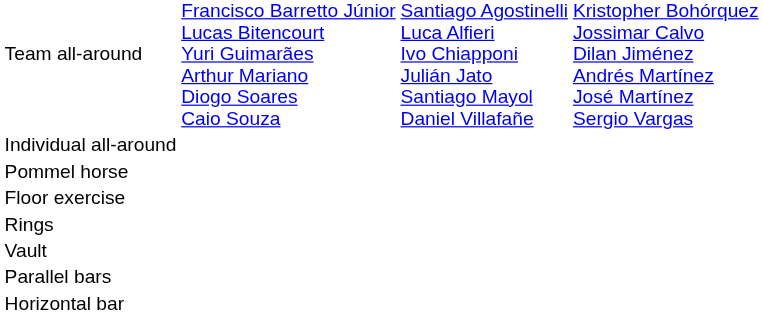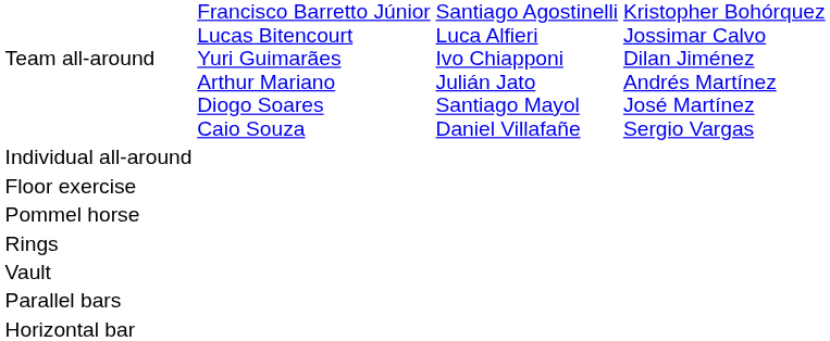 <table>
 <tr>
 <td>Team all-around</td>
 <td><br><a href='#'>Francisco Barretto Júnior</a><br><a href='#'>Lucas Bitencourt</a><br><a href='#'>Yuri Guimarães</a><br><a href='#'>Arthur Mariano</a><br><a href='#'>Diogo Soares</a><br><a href='#'>Caio Souza</a></td>
 <td><br><a href='#'>Santiago Agostinelli</a><br><a href='#'>Luca Alfieri</a><br><a href='#'>Ivo Chiapponi</a><br><a href='#'>Julián Jato</a><br><a href='#'>Santiago Mayol</a><br><a href='#'>Daniel Villafañe</a></td>
 <td><br><a href='#'>Kristopher Bohórquez</a><br><a href='#'>Jossimar Calvo</a><br><a href='#'>Dilan Jiménez</a><br><a href='#'>Andrés Martínez</a><br><a href='#'>José Martínez</a><br><a href='#'>Sergio Vargas</a></td>
 </tr>
 <tr>
 <td>Individual all-around</td>
 <td></td>
 <td></td>
 <td></td>
 </tr>
 <tr>
-<td>Pommel horse</td>
+<td>Floor exercise</td>
 <td></td>
 <td></td>
 <td></td>
 </tr>
 <tr>
-<td>Floor exercise</td>
+<td>Pommel horse</td>
 <td></td>
 <td></td>
 <td></td>
 </tr>
 <tr>
 <td>Rings</td>
 <td></td>
 <td></td>
 <td></td>
 </tr>
 <tr>
 <td>Vault</td>
 <td></td>
 <td></td>
 <td></td>
 </tr>
 <tr>
 <td>Parallel bars</td>
 <td></td>
 <td></td>
 <td></td>
 </tr>
 <tr>
 <td>Horizontal bar</td>
 <td></td>
 <td></td>
 <td></td>
 </tr>
 </table>
